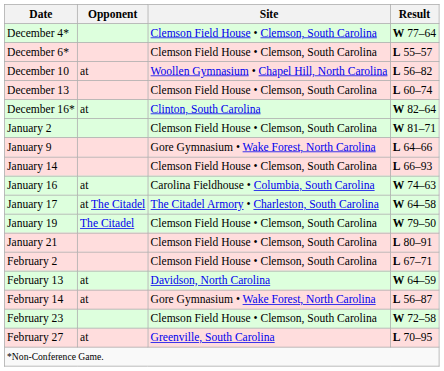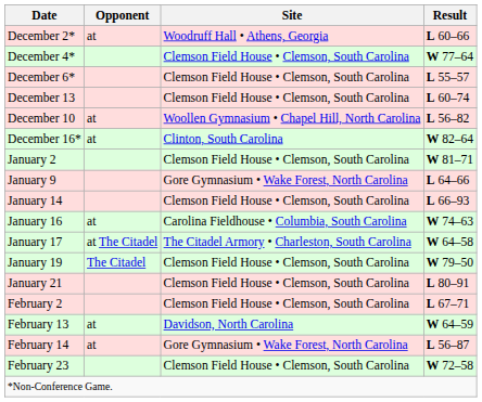 <table class="wikitable" style="font-size:95%;">
 <tr>
 <th>Date</th>
 <th>Opponent</th>
 <th>Site</th>
 <th>Result</th>
+</tr>
+<tr style="background: #ffdddd;">
+<td>December 2*</td>
+<td>at </td>
+<td><a href='#'>Woodruff Hall</a> • <a href='#'>Athens, Georgia</a></td>
+<td><strong>L</strong> 60–66</td>
 </tr>
 <tr style="background: #ddffdd;">
 <td>December 4*</td>
 <td></td>
 <td><a href='#'>Clemson Field House</a> • <a href='#'>Clemson, South Carolina</a></td>
 <td><strong>W</strong> 77–64</td>
 </tr>
 <tr style="background: #ffdddd;">
 <td>December 6*</td>
 <td></td>
 <td>Clemson Field House • Clemson, South Carolina</td>
 <td><strong>L</strong> 55–57</td>
 </tr>
 <tr style="background: #ffdddd;">
+<td>December 13</td>
+<td></td>
+<td>Clemson Field House • Clemson, South Carolina</td>
+<td><strong>L</strong> 60–74</td>
+</tr>
+<tr style="background: #ffdddd;">
 <td>December 10</td>
 <td>at </td>
 <td><a href='#'>Woollen Gymnasium</a> • <a href='#'>Chapel Hill, North Carolina</a></td>
 <td><strong>L</strong> 56–82</td>
-</tr>
-<tr style="background: #ffdddd;">
-<td>December 13</td>
-<td></td>
-<td>Clemson Field House • Clemson, South Carolina</td>
-<td><strong>L</strong> 60–74</td>
 </tr>
 <tr style="background: #ddffdd;">
 <td>December 16*</td>
 <td>at </td>
 <td><a href='#'>Clinton, South Carolina</a></td>
 <td><strong>W</strong> 82–64</td>
 </tr>
 <tr style="background: #ddffdd;">
 <td>January 2</td>
 <td></td>
 <td>Clemson Field House • Clemson, South Carolina</td>
 <td><strong>W</strong> 81–71</td>
 </tr>
 <tr style="background: #ffdddd;">
 <td>January 9</td>
 <td></td>
 <td>Gore Gymnasium • <a href='#'>Wake Forest, North Carolina</a></td>
 <td><strong>L</strong> 64–66</td>
 </tr>
 <tr style="background: #ffdddd;">
 <td>January 14</td>
 <td></td>
 <td>Clemson Field House • Clemson, South Carolina</td>
 <td><strong>L</strong> 66–93</td>
 </tr>
 <tr style="background: #ddffdd;">
 <td>January 16</td>
 <td>at </td>
 <td>Carolina Fieldhouse • <a href='#'>Columbia, South Carolina</a></td>
 <td><strong>W</strong> 74–63</td>
 </tr>
 <tr style="background: #ddffdd;">
 <td>January 17</td>
 <td>at <a href='#'>The Citadel</a></td>
 <td><a href='#'>The Citadel Armory</a> • <a href='#'>Charleston, South Carolina</a></td>
 <td><strong>W</strong> 64–58</td>
 </tr>
 <tr style="background: #ddffdd;">
 <td>January 19</td>
 <td><a href='#'>The Citadel</a></td>
 <td>Clemson Field House • Clemson, South Carolina</td>
 <td><strong>W</strong> 79–50</td>
 </tr>
 <tr style="background: #ffdddd;">
 <td>January 21</td>
 <td></td>
 <td>Clemson Field House • Clemson, South Carolina</td>
 <td><strong>L</strong> 80–91</td>
 </tr>
 <tr style="background: #ffdddd;">
 <td>February 2</td>
 <td></td>
 <td>Clemson Field House • Clemson, South Carolina</td>
 <td><strong>L</strong> 67–71</td>
 </tr>
 <tr style="background: #ddffdd;">
 <td>February 13</td>
 <td>at </td>
 <td><a href='#'>Davidson, North Carolina</a></td>
 <td><strong>W</strong> 64–59</td>
 </tr>
 <tr style="background: #ffdddd;">
 <td>February 14</td>
 <td>at </td>
 <td>Gore Gymnasium • <a href='#'>Wake Forest, North Carolina</a></td>
 <td><strong>L</strong> 56–87</td>
 </tr>
 <tr style="background: #ddffdd;">
 <td>February 23</td>
 <td></td>
 <td>Clemson Field House • Clemson, South Carolina</td>
 <td><strong>W</strong> 72–58</td>
 </tr>
-<tr style="background: #ffdddd;">
-<td>February 27</td>
-<td>at </td>
-<td><a href='#'>Greenville, South Carolina</a></td>
-<td><strong>L</strong> 70–95</td>
-</tr>
 <tr style="background:#f9f9f9;">
 <td colspan=4><small>*Non-Conference Game.</small></td>
 </tr>
 </table>
